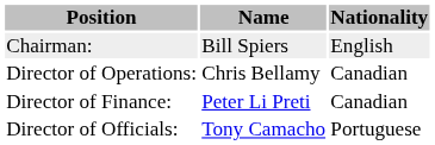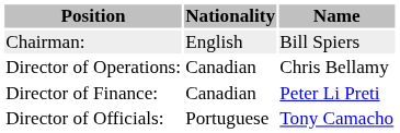 <table class="toccolours">
 <tr>
 <th style="background:silver;">Position</th>
+<th style="background:silver;">Nationality</th>
 <th style="background:silver;">Name</th>
-<th style="background:silver;">Nationality</th>
 </tr>
 <tr style="background:#eee;">
 <td>Chairman:</td>
+<td> English</td>
 <td>Bill Spiers</td>
-<td> English</td>
 </tr>
 <tr>
 <td>Director of Operations:</td>
+<td> Canadian</td>
 <td>Chris Bellamy</td>
-<td> Canadian</td>
 </tr>
 <tr>
 <td>Director of Finance:</td>
+<td> Canadian</td>
 <td><a href='#'>Peter Li Preti</a></td>
-<td> Canadian</td>
 </tr>
 <tr>
 <td>Director of Officials:</td>
+<td> Portuguese</td>
 <td><a href='#'>Tony Camacho</a></td>
-<td> Portuguese</td>
 </tr>
 </table>
